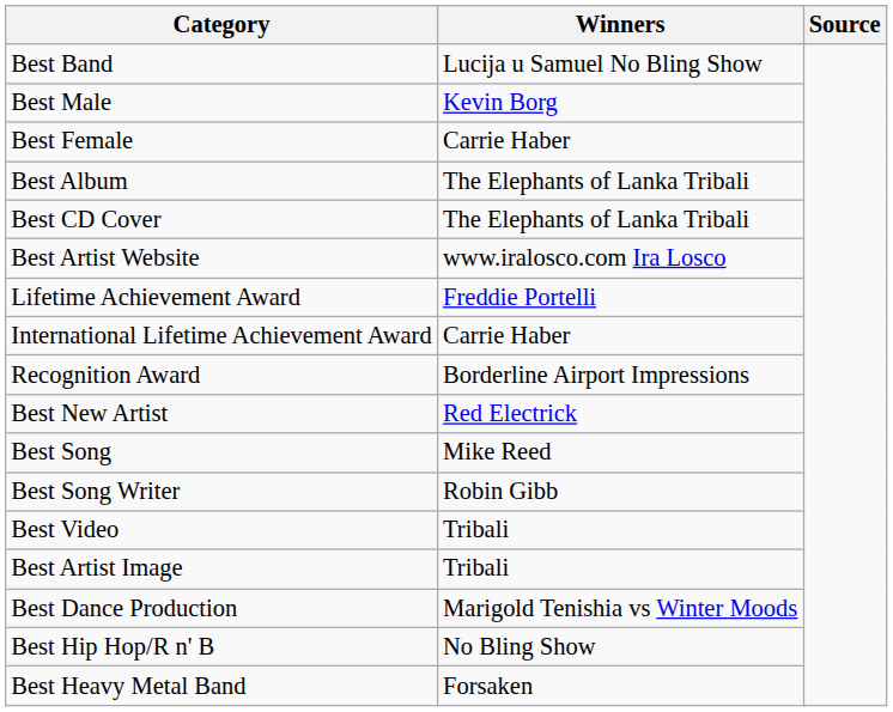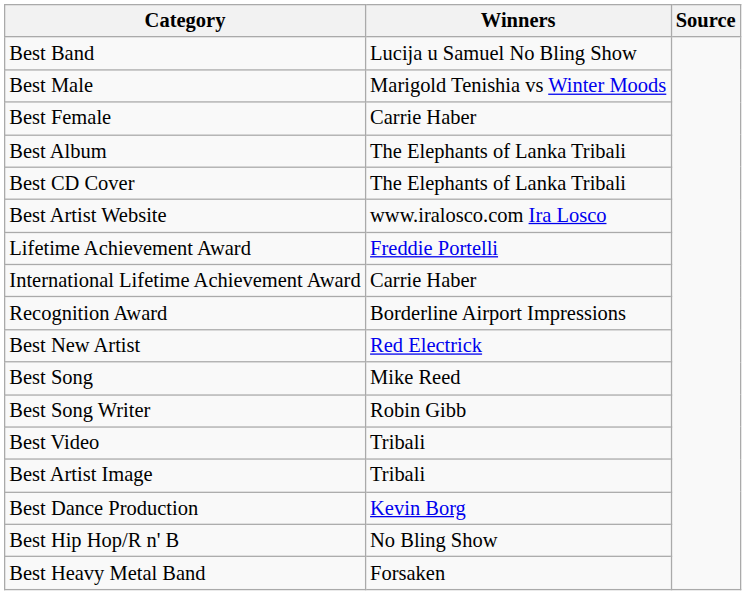 <table class="wikitable">
 <tr>
 <th>Category</th>
 <th>Winners</th>
 <th>Source</th>
 </tr>
 <tr>
 <td>Best Band</td>
 <td>Lucija u Samuel  No Bling Show</td>
 <td rowspan="17"></td>
 </tr>
 <tr>
 <td>Best Male</td>
-<td><a href='#'>Kevin Borg</a></td>
+<td>Marigold  Tenishia vs <a href='#'>Winter Moods</a></td>
 </tr>
 <tr>
 <td>Best Female</td>
 <td>Carrie Haber</td>
 </tr>
 <tr>
 <td>Best Album</td>
 <td>The Elephants of Lanka  Tribali</td>
 </tr>
 <tr>
 <td>Best CD Cover</td>
 <td>The Elephants of Lanka  Tribali</td>
 </tr>
 <tr>
 <td>Best Artist Website</td>
 <td>www.iralosco.com  <a href='#'>Ira Losco</a></td>
 </tr>
 <tr>
 <td>Lifetime Achievement Award</td>
 <td><a href='#'>Freddie Portelli</a></td>
 </tr>
 <tr>
 <td>International Lifetime Achievement Award</td>
 <td>Carrie Haber</td>
 </tr>
 <tr>
 <td>Recognition Award</td>
 <td>Borderline  Airport Impressions</td>
 </tr>
 <tr>
 <td>Best New Artist</td>
 <td><a href='#'>Red Electrick</a></td>
 </tr>
 <tr>
 <td>Best Song</td>
 <td>Mike Reed</td>
 </tr>
 <tr>
 <td>Best Song Writer</td>
 <td>Robin Gibb</td>
 </tr>
 <tr>
 <td>Best Video</td>
 <td>Tribali</td>
 </tr>
 <tr>
 <td>Best Artist Image</td>
 <td>Tribali</td>
 </tr>
 <tr>
 <td>Best Dance Production</td>
-<td>Marigold  Tenishia vs <a href='#'>Winter Moods</a></td>
+<td><a href='#'>Kevin Borg</a></td>
 </tr>
 <tr>
 <td>Best Hip Hop/R n' B</td>
 <td>No Bling Show</td>
 </tr>
 <tr>
 <td>Best Heavy Metal Band</td>
 <td>Forsaken</td>
 </tr>
 </table>
